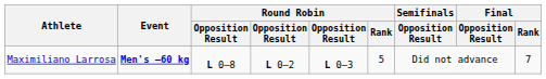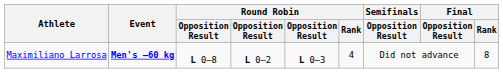 <table class="wikitable" border="1" style="font-size:90%">
 <tr>
 <th rowspan=2>Athlete</th>
 <th rowspan=2>Event</th>
 <th colspan=4>Round Robin</th>
 <th>Semifinals</th>
 <th colspan=2>Final</th>
 </tr>
 <tr style="font-size:95%">
 <th>Opposition<br>Result</th>
 <th>Opposition<br>Result</th>
 <th>Opposition<br>Result</th>
 <th>Rank</th>
 <th>Opposition<br>Result</th>
 <th>Opposition<br>Result</th>
 <th>Rank</th>
 </tr>
 <tr align=center>
 <td align=left><a href='#'>Maximiliano Larrosa</a></td>
 <td align=left><strong><a href='#'>Men's –60 kg</a></strong></td>
 <td><br><strong>L</strong> 0–8</td>
 <td><br><strong>L</strong> 0–2</td>
 <td><br><strong>L</strong> 0–3</td>
-<td>5</td>
+<td>4</td>
 <td colspan=2>Did not advance</td>
-<td>7</td>
+<td>8</td>
 </tr>
 </table>
